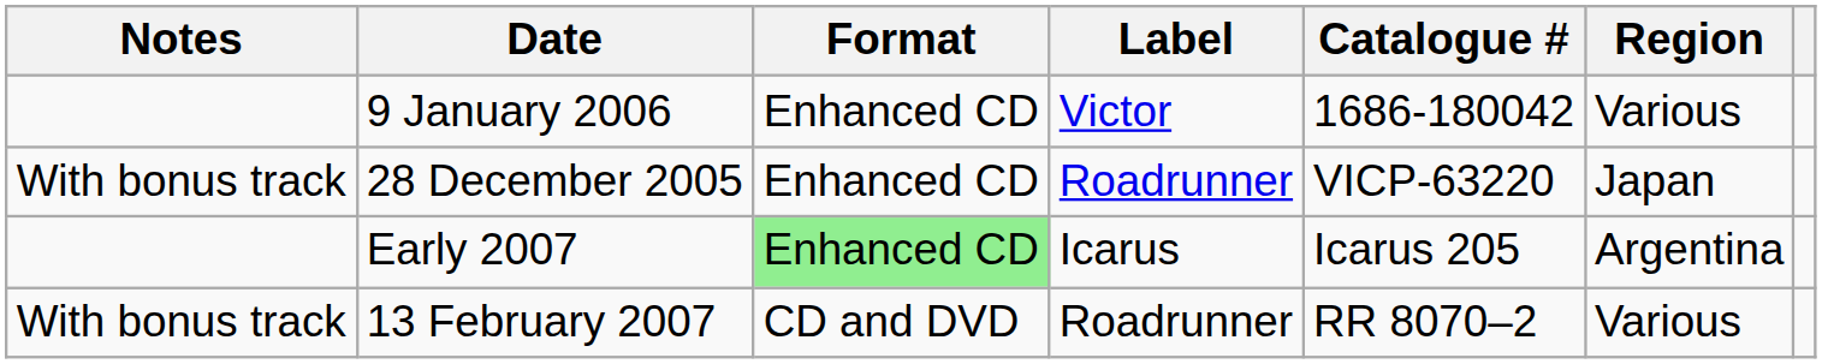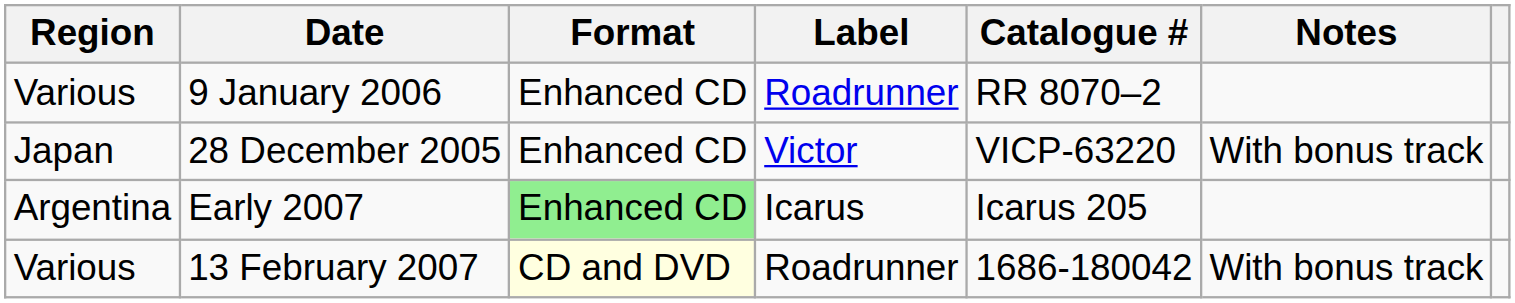 <table class="wikitable sortable" style="margin:0em 1em 1em 0pt">
 <tr>
-<th>Notes</th>
+<th>Region</th>
 <th>Date</th>
 <th>Format</th>
 <th>Label</th>
 <th>Catalogue #</th>
-<th>Region</th>
+<th>Notes</th>
 <th class="unsortable"></th>
 </tr>
 <tr>
-<td></td>
+<td>Various</td>
 <td>9 January 2006</td>
 <td>Enhanced CD</td>
-<td><a href='#'>Victor</a></td>
-<td>1686-180042</td>
-<td>Various</td>
+<td><a href='#'>Roadrunner</a></td>
+<td>RR 8070–2</td>
+<td></td>
 <td></td>
 </tr>
 <tr>
-<td>With bonus track</td>
+<td>Japan</td>
 <td>28 December 2005</td>
 <td>Enhanced CD</td>
-<td><a href='#'>Roadrunner</a></td>
+<td><a href='#'>Victor</a></td>
 <td>VICP-63220</td>
-<td>Japan</td>
+<td>With bonus track</td>
 <td></td>
 </tr>
 <tr>
-<td></td>
+<td>Argentina</td>
 <td>Early 2007</td>
 <td style="background: lightgreen;">Enhanced CD</td>
 <td>Icarus</td>
 <td>Icarus 205</td>
-<td>Argentina</td>
+<td></td>
 <td></td>
 </tr>
 <tr>
+<td>Various</td>
+<td>13 February 2007</td>
+<td style="background: lightyellow;">CD and DVD</td>
+<td>Roadrunner</td>
+<td>1686-180042</td>
 <td>With bonus track</td>
-<td>13 February 2007</td>
-<td>CD and DVD</td>
-<td>Roadrunner</td>
-<td>RR 8070–2</td>
-<td>Various</td>
 <td></td>
 </tr>
 </table>
